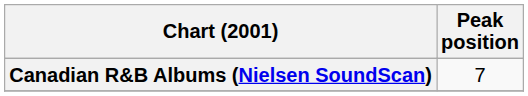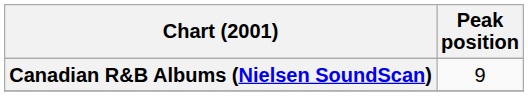 <table class="wikitable sortable plainrowheaders" style="text-align:center;">
 <tr>
 <th>Chart (2001)</th>
 <th>Peak<br>position</th>
 </tr>
 <tr>
 </tr>
 <tr>
 <th scope="row">Canadian R&B Albums (<a href='#'>Nielsen SoundScan</a>)</th>
-<td style="text-align:center;">7</td>
+<td style="text-align:center;">9</td>
 </tr>
 <tr>
 </tr>
 <tr>
 </tr>
 <tr>
 </tr>
 <tr>
 </tr>
 <tr>
 </tr>
 <tr>
 </tr>
 <tr>
 </tr>
 <tr>
 </tr>
 <tr>
 </tr>
 <tr>
 </tr>
 <tr>
 </tr>
 </table>
